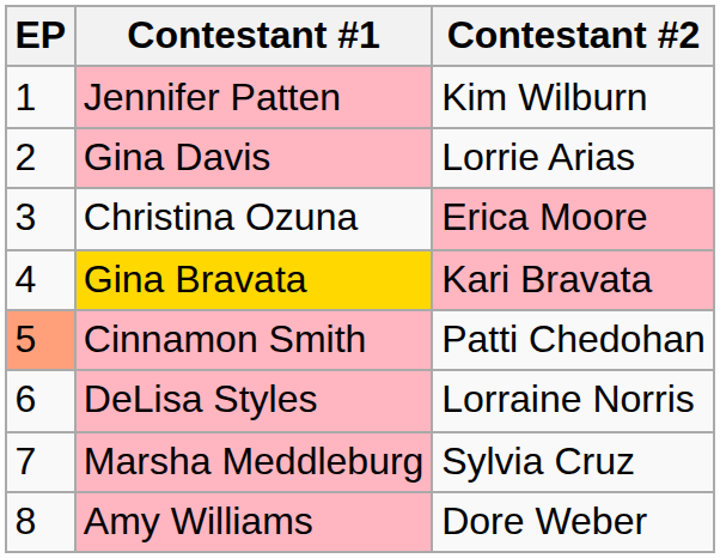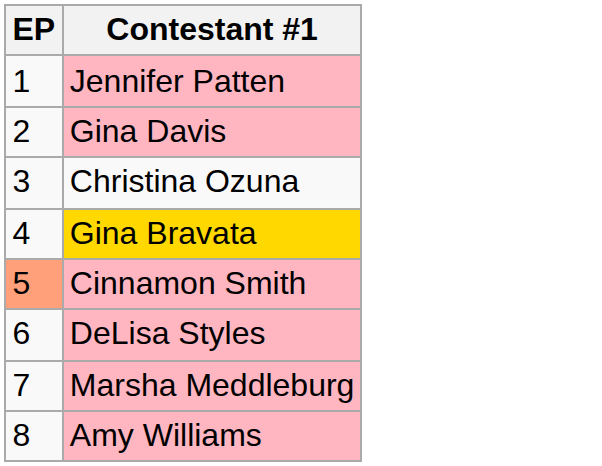 <table class="wikitable">
 <tr>
 <th>EP</th>
 <th>Contestant #1</th>
-<th>Contestant #2</th>
 </tr>
 <tr>
 <td>1</td>
 <td bgcolor="lightpink">Jennifer Patten</td>
-<td>Kim Wilburn</td>
 </tr>
 <tr>
 <td>2</td>
 <td bgcolor="lightpink">Gina Davis</td>
-<td>Lorrie Arias</td>
 </tr>
 <tr>
 <td>3</td>
 <td>Christina Ozuna</td>
-<td bgcolor="lightpink">Erica Moore</td>
 </tr>
 <tr>
 <td>4</td>
 <td bgcolor="#FFD800">Gina Bravata</td>
-<td bgcolor="lightpink">Kari Bravata</td>
 </tr>
 <tr>
 <td style="background: lightsalmon;">5</td>
 <td bgcolor="lightpink">Cinnamon Smith</td>
-<td>Patti Chedohan</td>
 </tr>
 <tr>
 <td>6</td>
 <td bgcolor="lightpink">DeLisa Styles</td>
-<td>Lorraine Norris</td>
 </tr>
 <tr>
 <td>7</td>
 <td bgcolor="lightpink">Marsha Meddleburg</td>
-<td>Sylvia Cruz</td>
 </tr>
 <tr>
 <td>8</td>
 <td bgcolor="lightpink">Amy Williams</td>
-<td>Dore Weber</td>
 </tr>
 </table>
